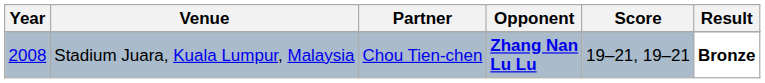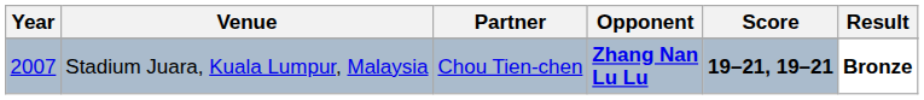 <table class="sortable wikitable" style="font-size: 90%;">
 <tr>
 <th>Year</th>
 <th>Venue</th>
 <th>Partner</th>
 <th>Opponent</th>
 <th>Score</th>
 <th>Result</th>
 </tr>
 <tr>
 </tr>
 <tr style="background:#AABBCC">
-<td align="center"><a href='#'>2008</a></td>
+<td align="center"><a href='#'>2007</a></td>
 <td align="left">Stadium Juara, <a href='#'>Kuala Lumpur</a>, <a href='#'>Malaysia</a></td>
 <td align="left"> <a href='#'>Chou Tien-chen</a></td>
 <td align="left"><strong> <a href='#'>Zhang Nan</a> <br>  <a href='#'>Lu Lu</a></strong></td>
-<td align="left">19–21, 19–21</td>
+<td align="left"><strong>19–21, 19–21</strong></td>
 <td style="text-align:left; background:white"> <strong>Bronze</strong></td>
 </tr>
 </table>
